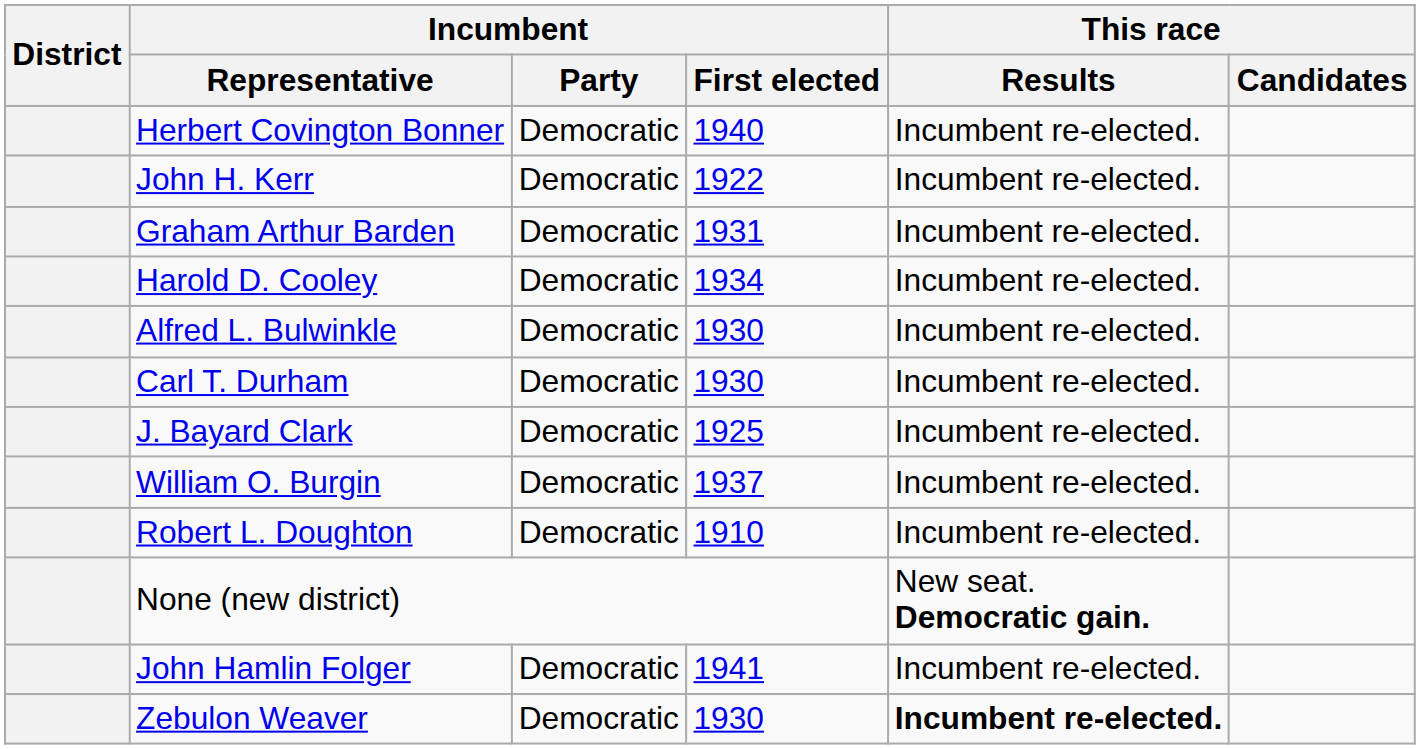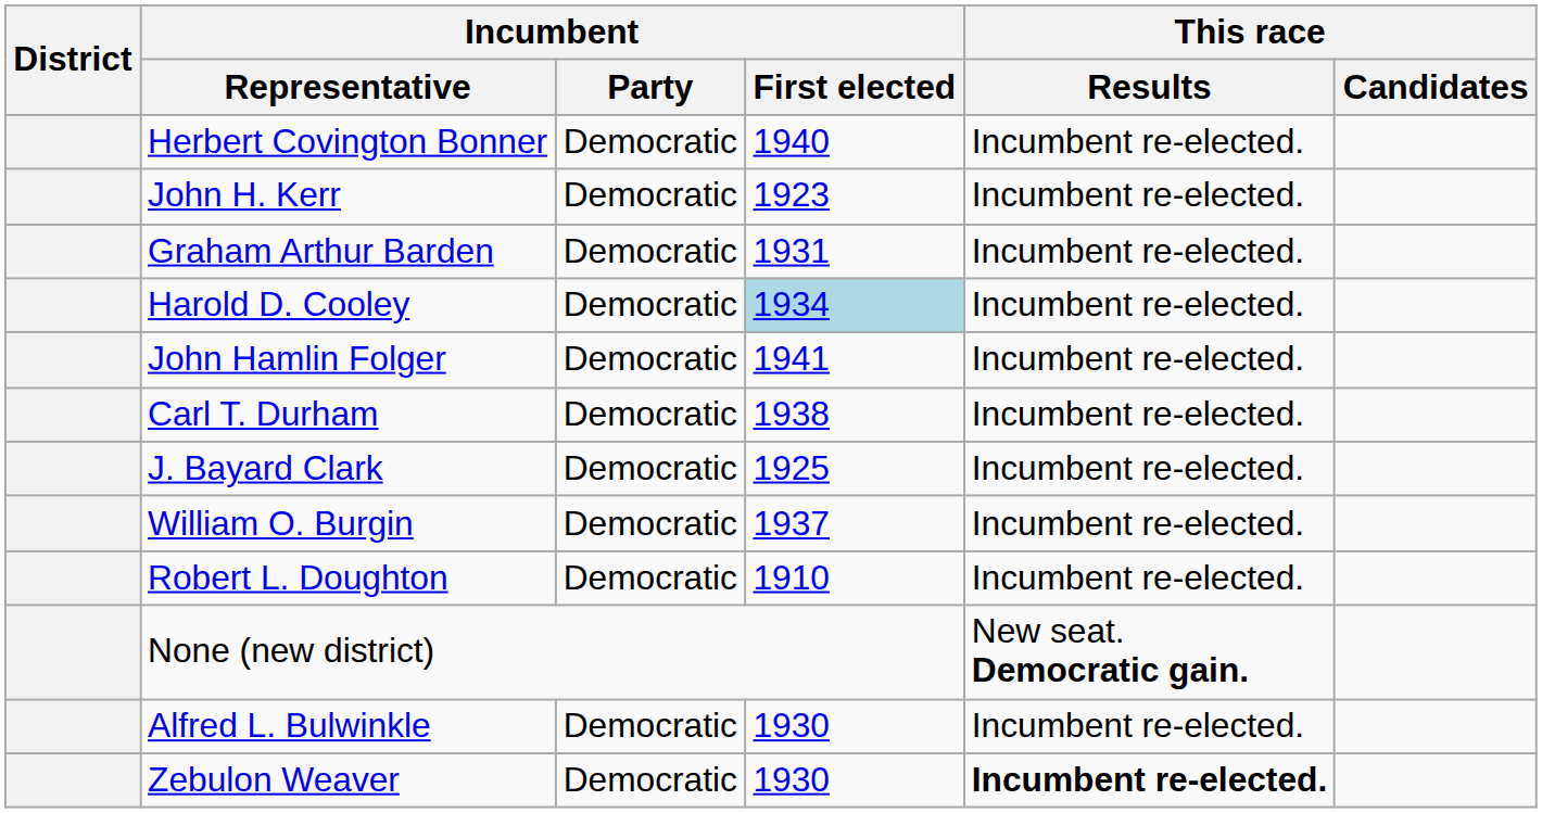 <table class=wikitable>
 <tr>
 <th rowspan=2>District</th>
 <th colspan=3>Incumbent</th>
 <th colspan=2>This race</th>
 </tr>
 <tr>
 <th>Representative</th>
 <th>Party</th>
 <th>First elected</th>
 <th>Results</th>
 <th>Candidates</th>
 </tr>
 <tr>
 <th></th>
 <td><a href='#'>Herbert Covington Bonner</a></td>
 <td>Democratic</td>
 <td><a href='#'>1940</a></td>
 <td>Incumbent re-elected.</td>
 <td nowrap></td>
 </tr>
 <tr>
 <th></th>
 <td><a href='#'>John H. Kerr</a></td>
 <td>Democratic</td>
-<td><a href='#'>1922 </a></td>
+<td><a href='#'>1923 </a></td>
 <td>Incumbent re-elected.</td>
 <td nowrap></td>
 </tr>
 <tr>
 <th></th>
 <td><a href='#'>Graham Arthur Barden</a></td>
 <td>Democratic</td>
 <td><a href='#'>1931</a></td>
 <td>Incumbent re-elected.</td>
 <td nowrap></td>
 </tr>
 <tr>
 <th></th>
 <td><a href='#'>Harold D. Cooley</a></td>
 <td>Democratic</td>
-<td><a href='#'>1934</a></td>
+<td style="background: lightblue;"><a href='#'>1934</a></td>
 <td>Incumbent re-elected.</td>
 <td nowrap></td>
 </tr>
 <tr>
 <th></th>
-<td><a href='#'>Alfred L. Bulwinkle</a><br></td>
+<td><a href='#'>John Hamlin Folger</a></td>
 <td>Democratic</td>
-<td><a href='#'>1930</a></td>
+<td><a href='#'>1941 </a></td>
 <td>Incumbent re-elected.</td>
 <td nowrap></td>
 </tr>
 <tr>
 <th></th>
 <td><a href='#'>Carl T. Durham</a></td>
 <td>Democratic</td>
-<td><a href='#'>1930</a></td>
+<td><a href='#'>1938</a></td>
 <td>Incumbent re-elected.</td>
 <td nowrap></td>
 </tr>
 <tr>
 <th></th>
 <td><a href='#'>J. Bayard Clark</a></td>
 <td>Democratic</td>
 <td><a href='#'>1925</a></td>
 <td>Incumbent re-elected.</td>
 <td nowrap></td>
 </tr>
 <tr>
 <th></th>
 <td><a href='#'>William O. Burgin</a></td>
 <td>Democratic</td>
 <td><a href='#'>1937</a></td>
 <td>Incumbent re-elected.</td>
 <td nowrap></td>
 </tr>
 <tr>
 <th></th>
 <td><a href='#'>Robert L. Doughton</a></td>
 <td>Democratic</td>
 <td><a href='#'>1910</a></td>
 <td>Incumbent re-elected.</td>
 <td nowrap></td>
 </tr>
 <tr>
 <th></th>
 <td colspan=3>None (new district)</td>
 <td>New seat.<br><strong>Democratic gain.</strong></td>
 <td nowrap></td>
 </tr>
 <tr>
 <th></th>
-<td><a href='#'>John Hamlin Folger</a></td>
+<td><a href='#'>Alfred L. Bulwinkle</a><br></td>
 <td>Democratic</td>
-<td><a href='#'>1941 </a></td>
+<td><a href='#'>1930</a></td>
 <td>Incumbent re-elected.</td>
 <td nowrap></td>
 </tr>
 <tr>
 <th></th>
 <td><a href='#'>Zebulon Weaver</a><br></td>
 <td>Democratic</td>
 <td><a href='#'>1930</a></td>
 <td><strong>Incumbent re-elected.</strong></td>
 <td nowrap></td>
 </tr>
 </table>
